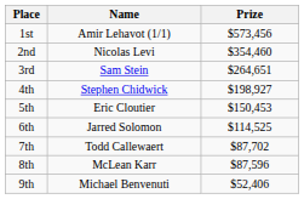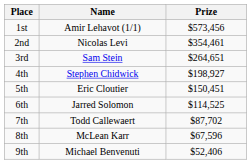 <table class="wikitable">
 <tr>
 <th width="50">Place</th>
 <th width="200">Name</th>
 <th width="125">Prize</th>
 </tr>
 <tr>
 <td align = "center">1st</td>
 <td align = "center">Amir Lehavot (1/1)</td>
 <td align = "center">$573,456</td>
 </tr>
 <tr>
 <td align = "center">2nd</td>
 <td align = "center">Nicolas Levi</td>
-<td align = "center">$354,460</td>
+<td align = "center">$354,461</td>
 </tr>
 <tr>
 <td align = "center">3rd</td>
 <td align = "center"><a href='#'>Sam Stein</a></td>
 <td align = "center">$264,651</td>
 </tr>
 <tr>
 <td align = "center">4th</td>
 <td align = "center"><a href='#'>Stephen Chidwick</a></td>
 <td align = "center">$198,927</td>
 </tr>
 <tr>
 <td align = "center">5th</td>
 <td align = "center">Eric Cloutier</td>
-<td align="center">$150,453</td>
+<td align="center">$150,451</td>
 </tr>
 <tr>
 <td align = "center">6th</td>
 <td align = "center">Jarred Solomon</td>
 <td align = "center">$114,525</td>
 </tr>
 <tr>
 <td align = "center">7th</td>
 <td align = "center">Todd Callewaert</td>
 <td align = "center">$87,702</td>
 </tr>
 <tr>
 <td align = "center">8th</td>
 <td align = "center">McLean Karr</td>
-<td align = "center">$87,596</td>
+<td align = "center">$67,596</td>
 </tr>
 <tr>
 <td align = "center">9th</td>
 <td align = "center">Michael Benvenuti</td>
 <td align = "center">$52,406</td>
 </tr>
 </table>
